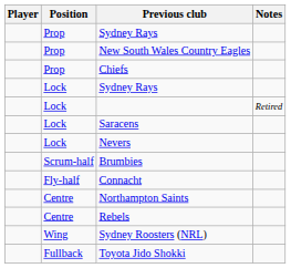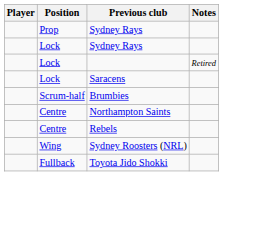 <table class="wikitable plainrowheaders" style="font-size:90%;">
 <tr>
 <th scope=col>Player</th>
 <th scope=col>Position</th>
 <th scope=col>Previous club</th>
 <th scope=col>Notes</th>
 </tr>
 <tr>
 <td align=left> </td>
 <td align=left><a href='#'>Prop</a></td>
 <td align=left><a href='#'>Sydney Rays</a></td>
-<td align=left></td>
-</tr>
-<tr>
-<td align=left> </td>
-<td align=left><a href='#'>Prop</a></td>
-<td align=left><a href='#'>New South Wales Country Eagles</a></td>
-<td align=left></td>
-</tr>
-<tr>
-<td align=left> </td>
-<td align=left><a href='#'>Prop</a></td>
-<td align=left> <a href='#'>Chiefs</a></td>
 <td align=left></td>
 </tr>
 <tr>
 <td align=left> </td>
 <td align=left><a href='#'>Lock</a></td>
 <td align=left><a href='#'>Sydney Rays</a></td>
 <td align=left></td>
 </tr>
 <tr>
 <td align=left> </td>
 <td align=left><a href='#'>Lock</a></td>
 <td align=left></td>
 <td align=left><small><em>Retired</em></small></td>
 </tr>
 <tr>
 <td align=left> </td>
 <td align=left><a href='#'>Lock</a></td>
 <td align=left> <a href='#'>Saracens</a></td>
 <td align=left></td>
 </tr>
 <tr>
 <td align=left> </td>
-<td align=left><a href='#'>Lock</a></td>
-<td align=left> <a href='#'>Nevers</a></td>
-<td align=left></td>
-</tr>
-<tr>
-<td align=left> </td>
 <td align=left><a href='#'>Scrum-half</a></td>
 <td align=left><a href='#'>Brumbies</a></td>
-<td align=left></td>
-</tr>
-<tr>
-<td align=left> </td>
-<td align=left><a href='#'>Fly-half</a></td>
-<td align=left> <a href='#'>Connacht</a></td>
 <td align=left></td>
 </tr>
 <tr>
 <td align=left> </td>
 <td align=left><a href='#'>Centre</a></td>
 <td align=left> <a href='#'>Northampton Saints</a></td>
 <td align=left></td>
 </tr>
 <tr>
 <td align=left> </td>
 <td align=left><a href='#'>Centre</a></td>
 <td align=left><a href='#'>Rebels</a></td>
 <td align=left></td>
 </tr>
 <tr>
 <td align=left> </td>
 <td align=left><a href='#'>Wing</a></td>
 <td align=left><a href='#'>Sydney Roosters</a> (<a href='#'>NRL</a>)</td>
 <td align=left></td>
 </tr>
 <tr>
 <td align=left> </td>
 <td align=left><a href='#'>Fullback</a></td>
 <td align=left> <a href='#'>Toyota Jido Shokki</a></td>
 <td align=left></td>
 </tr>
 </table>
